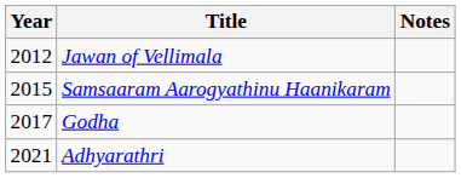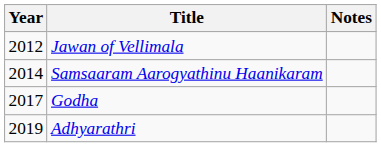 <table class="wikitable sortable">
 <tr>
 <th scope="col">Year</th>
 <th scope="col">Title</th>
 <th scope="col" class="unsortable">Notes</th>
 </tr>
 <tr>
 <td>2012</td>
 <td><em><a href='#'>Jawan of Vellimala</a></em></td>
 <td></td>
 </tr>
 <tr>
-<td>2015</td>
+<td>2014</td>
 <td><em><a href='#'>Samsaaram Aarogyathinu Haanikaram</a></em></td>
 <td></td>
 </tr>
 <tr>
 <td>2017</td>
 <td><em><a href='#'>Godha</a></em></td>
 <td></td>
 </tr>
 <tr>
-<td>2021</td>
+<td>2019</td>
 <td><em><a href='#'>Adhyarathri</a></em></td>
 <td></td>
 </tr>
 </table>
